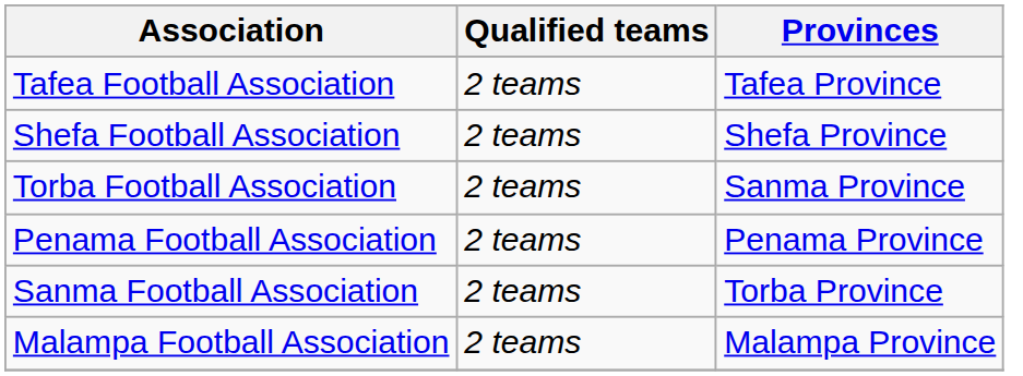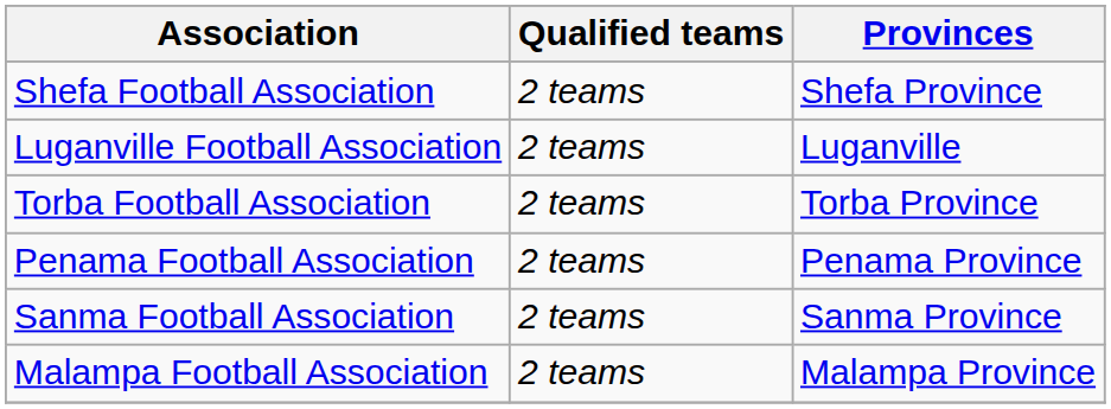 <table class="wikitable">
 <tr>
 <th>Association</th>
 <th>Qualified teams</th>
 <th><a href='#'>Provinces</a></th>
 </tr>
 <tr>
-<td><a href='#'>Tafea Football Association</a></td>
-<td><em>2 teams</em></td>
-<td><a href='#'>Tafea Province</a></td>
-</tr>
-<tr>
 <td><a href='#'>Shefa Football Association</a></td>
 <td><em>2 teams</em></td>
 <td><a href='#'>Shefa Province</a></td>
 </tr>
 <tr>
+<td><a href='#'>Luganville Football Association</a></td>
+<td><em>2 teams</em></td>
+<td><a href='#'>Luganville</a></td>
+</tr>
+<tr>
 <td><a href='#'>Torba Football Association</a></td>
 <td><em>2 teams</em></td>
-<td><a href='#'>Sanma Province</a></td>
+<td><a href='#'>Torba Province</a></td>
 </tr>
 <tr>
 <td><a href='#'>Penama Football Association</a></td>
 <td><em>2 teams</em></td>
 <td><a href='#'>Penama Province</a></td>
 </tr>
 <tr>
 <td><a href='#'>Sanma Football Association</a></td>
 <td><em>2 teams</em></td>
-<td><a href='#'>Torba Province</a></td>
+<td><a href='#'>Sanma Province</a></td>
 </tr>
 <tr>
 <td><a href='#'>Malampa Football Association</a></td>
 <td><em>2 teams</em></td>
 <td><a href='#'>Malampa Province</a></td>
 </tr>
 <tr>
 </tr>
 </table>
